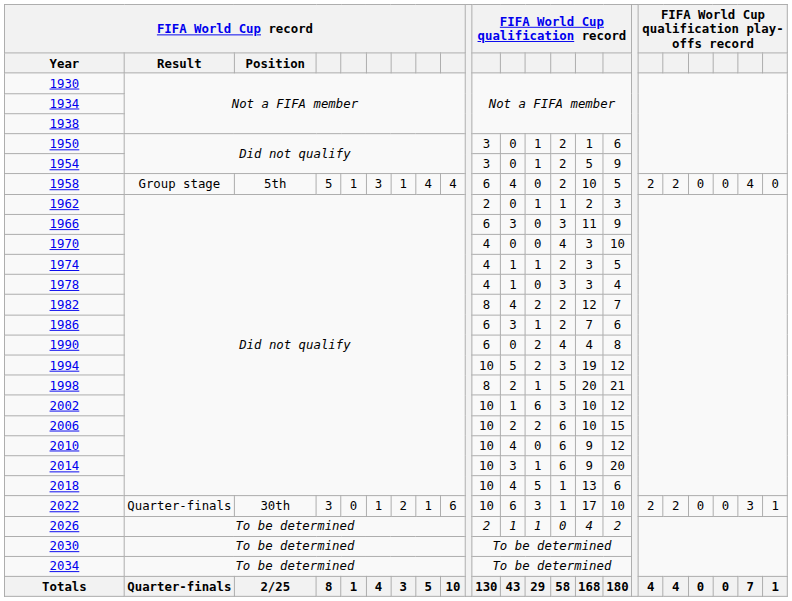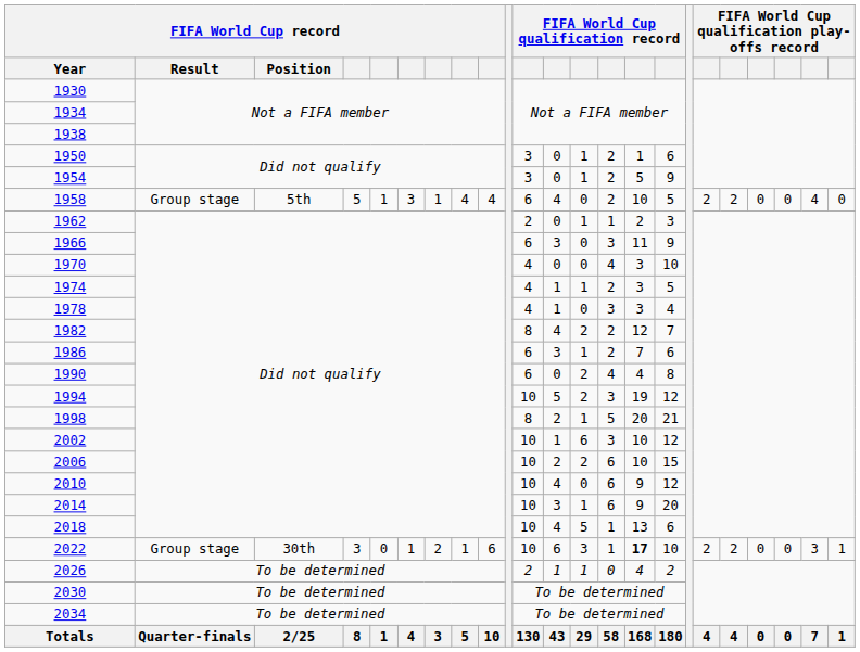 <table class="wikitable" style="text-align:center">
 <tr>
 <th colspan="9"><a href='#'>FIFA World Cup</a> record</th>
 <th rowspan="39" width="1"></th>
 <th colspan="6"><a href='#'>FIFA World Cup qualification</a> record</th>
 <th rowspan="39" width="1"></th>
 <th colspan="6">FIFA World Cup qualification play-offs record</th>
 </tr>
 <tr>
 <th width="120">Year</th>
 <th>Result</th>
 <th width="80">Position</th>
 <th width="20"></th>
 <th width="20"></th>
 <th width="20"></th>
 <th width="20"></th>
 <th width="20"></th>
 <th width="20"></th>
 <th width="20"></th>
 <th width="20"></th>
 <th width="20"></th>
 <th width="20"></th>
 <th width="20"></th>
 <th width="20"></th>
 <th width="20"></th>
 <th width="20"></th>
 <th width="20"></th>
 <th width="20"></th>
 <th width="20"></th>
 <th width="20"></th>
 </tr>
 <tr>
 <td> <a href='#'>1930</a></td>
 <td colspan=8 rowspan=3><em>Not a FIFA member</em></td>
 <td colspan=6 rowspan=3><em>Not a FIFA member</em></td>
 </tr>
 <tr>
 <td> <a href='#'>1934</a></td>
 </tr>
 <tr>
 <td> <a href='#'>1938</a></td>
 </tr>
 <tr>
 <td> <a href='#'>1950</a></td>
 <td colspan=8 rowspan=2><em>Did not qualify</em></td>
 <td>3</td>
 <td>0</td>
 <td>1</td>
 <td>2</td>
 <td>1</td>
 <td>6</td>
 </tr>
 <tr>
 <td> <a href='#'>1954</a></td>
 <td>3</td>
 <td>0</td>
 <td>1</td>
 <td>2</td>
 <td>5</td>
 <td>9</td>
 </tr>
 <tr>
 <td> <a href='#'>1958</a></td>
 <td>Group stage</td>
 <td>5th</td>
 <td>5</td>
 <td>1</td>
 <td>3</td>
 <td>1</td>
 <td>4</td>
 <td>4</td>
 <td>6</td>
 <td>4</td>
 <td>0</td>
 <td>2</td>
 <td>10</td>
 <td>5</td>
 <td>2</td>
 <td>2</td>
 <td>0</td>
 <td>0</td>
 <td>4</td>
 <td>0</td>
 </tr>
 <tr>
 <td> <a href='#'>1962</a></td>
 <td colspan=8 rowspan=15><em>Did not qualify</em></td>
 <td>2</td>
 <td>0</td>
 <td>1</td>
 <td>1</td>
 <td>2</td>
 <td>3</td>
 </tr>
 <tr>
 <td> <a href='#'>1966</a></td>
 <td>6</td>
 <td>3</td>
 <td>0</td>
 <td>3</td>
 <td>11</td>
 <td>9</td>
 </tr>
 <tr>
 <td> <a href='#'>1970</a></td>
 <td>4</td>
 <td>0</td>
 <td>0</td>
 <td>4</td>
 <td>3</td>
 <td>10</td>
 </tr>
 <tr>
 <td> <a href='#'>1974</a></td>
 <td>4</td>
 <td>1</td>
 <td>1</td>
 <td>2</td>
 <td>3</td>
 <td>5</td>
 </tr>
 <tr>
 <td> <a href='#'>1978</a></td>
 <td>4</td>
 <td>1</td>
 <td>0</td>
 <td>3</td>
 <td>3</td>
 <td>4</td>
 </tr>
 <tr>
 <td> <a href='#'>1982</a></td>
 <td>8</td>
 <td>4</td>
 <td>2</td>
 <td>2</td>
 <td>12</td>
 <td>7</td>
 </tr>
 <tr>
 <td> <a href='#'>1986</a></td>
 <td>6</td>
 <td>3</td>
 <td>1</td>
 <td>2</td>
 <td>7</td>
 <td>6</td>
 </tr>
 <tr>
 <td> <a href='#'>1990</a></td>
 <td>6</td>
 <td>0</td>
 <td>2</td>
 <td>4</td>
 <td>4</td>
 <td>8</td>
 </tr>
 <tr>
 <td> <a href='#'>1994</a></td>
 <td>10</td>
 <td>5</td>
 <td>2</td>
 <td>3</td>
 <td>19</td>
 <td>12</td>
 </tr>
 <tr>
 <td> <a href='#'>1998</a></td>
 <td>8</td>
 <td>2</td>
 <td>1</td>
 <td>5</td>
 <td>20</td>
 <td>21</td>
 </tr>
 <tr>
 <td>  <a href='#'>2002</a></td>
 <td>10</td>
 <td>1</td>
 <td>6</td>
 <td>3</td>
 <td>10</td>
 <td>12</td>
 </tr>
 <tr>
 <td> <a href='#'>2006</a></td>
 <td>10</td>
 <td>2</td>
 <td>2</td>
 <td>6</td>
 <td>10</td>
 <td>15</td>
 </tr>
 <tr>
 <td> <a href='#'>2010</a></td>
 <td>10</td>
 <td>4</td>
 <td>0</td>
 <td>6</td>
 <td>9</td>
 <td>12</td>
 </tr>
 <tr>
 <td> <a href='#'>2014</a></td>
 <td>10</td>
 <td>3</td>
 <td>1</td>
 <td>6</td>
 <td>9</td>
 <td>20</td>
 </tr>
 <tr>
 <td> <a href='#'>2018</a></td>
 <td>10</td>
 <td>4</td>
 <td>5</td>
 <td>1</td>
 <td>13</td>
 <td>6</td>
 </tr>
 <tr>
 <td> <a href='#'>2022</a></td>
-<td>Quarter-finals</td>
+<td>Group stage</td>
 <td>30th</td>
 <td>3</td>
 <td>0</td>
 <td>1</td>
 <td>2</td>
 <td>1</td>
 <td>6</td>
 <td>10</td>
 <td>6</td>
 <td>3</td>
 <td>1</td>
-<td>17</td>
+<td><strong>17</strong></td>
 <td>10</td>
 <td>2</td>
 <td>2</td>
 <td>0</td>
 <td>0</td>
 <td>3</td>
 <td>1</td>
 </tr>
 <tr>
 <td>   <a href='#'>2026</a></td>
 <td colspan=8><em>To be determined</em></td>
 <td><em>2</em></td>
 <td><em>1</em></td>
 <td><em>1</em></td>
 <td><em>0</em></td>
 <td><em>4</em></td>
 <td><em>2</em></td>
 </tr>
 <tr>
 <td>   <a href='#'>2030</a></td>
 <td colspan=8><em>To be determined</em></td>
 <td colspan=6><em>To be determined</em></td>
 </tr>
 <tr>
 <td> <a href='#'>2034</a></td>
 <td colspan=8><em>To be determined</em></td>
 <td colspan=6><em>To be determined</em></td>
 </tr>
 <tr>
 <th>Totals</th>
 <th>Quarter-finals</th>
 <th>2/25</th>
 <th>8</th>
 <th>1</th>
 <th>4</th>
 <th>3</th>
 <th>5</th>
 <th>10</th>
 <th>130</th>
 <th>43</th>
 <th>29</th>
 <th>58</th>
 <th>168</th>
 <th>180</th>
 <th>4</th>
 <th>4</th>
 <th>0</th>
 <th>0</th>
 <th>7</th>
 <th>1</th>
 </tr>
 </table>
